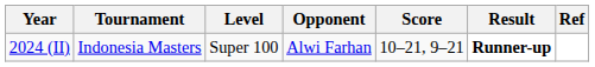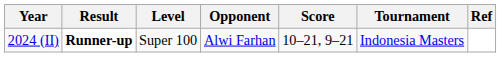 <table class="sortable wikitable" style="font-size: 90%;">
 <tr>
 <th>Year</th>
-<th>Tournament</th>
+<th>Result</th>
 <th>Level</th>
 <th>Opponent</th>
 <th>Score</th>
-<th>Result</th>
+<th>Tournament</th>
 <th>Ref</th>
 </tr>
 <tr>
 <td align="center"><a href='#'>2024 (II)</a></td>
-<td align="left"><a href='#'>Indonesia Masters</a></td>
+<td style="text-align:left; background:white"> <strong>Runner-up</strong></td>
 <td align="left">Super 100</td>
 <td align="left"> <a href='#'>Alwi Farhan</a></td>
 <td align="left">10–21, 9–21</td>
-<td style="text-align:left; background:white"> <strong>Runner-up</strong></td>
+<td align="left"><a href='#'>Indonesia Masters</a></td>
 <td style="text-align:center; background:white"></td>
 </tr>
 </table>
